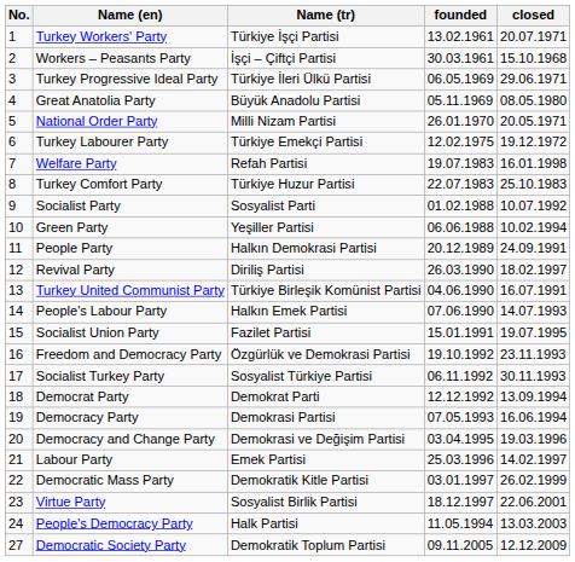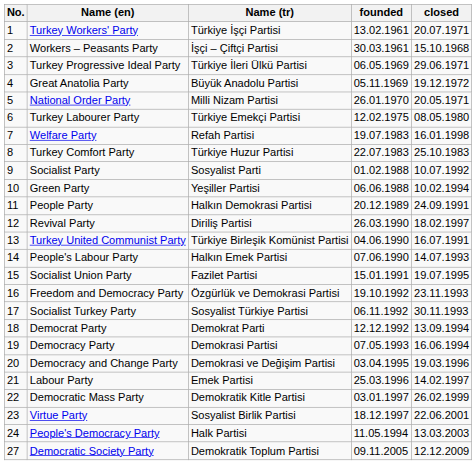 <table class="wikitable collapsible collapsed">
 <tr>
 <th>No.</th>
 <th>Name (en)</th>
 <th>Name (tr)</th>
 <th>founded</th>
 <th>closed</th>
 </tr>
 <tr>
 <td>1</td>
 <td><a href='#'>Turkey Workers' Party</a></td>
 <td>Türkiye İşçi Partisi</td>
 <td>13.02.1961</td>
 <td>20.07.1971</td>
 </tr>
 <tr>
 <td>2</td>
 <td>Workers – Peasants Party</td>
 <td>İşçi – Çiftçi Partisi</td>
 <td>30.03.1961</td>
 <td>15.10.1968</td>
 </tr>
 <tr>
 <td>3</td>
 <td>Turkey Progressive Ideal Party</td>
 <td>Türkiye İleri Ülkü Partisi</td>
 <td>06.05.1969</td>
 <td>29.06.1971</td>
 </tr>
 <tr>
 <td>4</td>
 <td>Great Anatolia Party</td>
 <td>Büyük Anadolu Partisi</td>
 <td>05.11.1969</td>
-<td>08.05.1980</td>
+<td>19.12.1972</td>
 </tr>
 <tr>
 <td>5</td>
 <td><a href='#'>National Order Party</a></td>
 <td>Milli Nizam Partisi</td>
 <td>26.01.1970</td>
 <td>20.05.1971</td>
 </tr>
 <tr>
 <td>6</td>
 <td>Turkey Labourer Party</td>
 <td>Türkiye Emekçi Partisi</td>
 <td>12.02.1975</td>
-<td>19.12.1972</td>
+<td>08.05.1980</td>
 </tr>
 <tr>
 <td>7</td>
 <td><a href='#'>Welfare Party</a></td>
 <td>Refah Partisi</td>
 <td>19.07.1983</td>
 <td>16.01.1998</td>
 </tr>
 <tr>
 <td>8</td>
 <td>Turkey Comfort Party</td>
 <td>Türkiye Huzur Partisi</td>
 <td>22.07.1983</td>
 <td>25.10.1983</td>
 </tr>
 <tr>
 <td>9</td>
 <td>Socialist Party</td>
 <td>Sosyalist Parti</td>
 <td>01.02.1988</td>
 <td>10.07.1992</td>
 </tr>
 <tr>
 <td>10</td>
 <td>Green Party</td>
 <td>Yeşiller Partisi</td>
 <td>06.06.1988</td>
 <td>10.02.1994</td>
 </tr>
 <tr>
 <td>11</td>
 <td>People Party</td>
 <td>Halkın Demokrasi Partisi</td>
 <td>20.12.1989</td>
 <td>24.09.1991</td>
 </tr>
 <tr>
 <td>12</td>
 <td>Revival Party</td>
 <td>Diriliş Partisi</td>
 <td>26.03.1990</td>
 <td>18.02.1997</td>
 </tr>
 <tr>
 <td>13</td>
 <td><a href='#'>Turkey United Communist Party</a></td>
 <td>Türkiye Birleşik Komünist Partisi</td>
 <td>04.06.1990</td>
 <td>16.07.1991</td>
 </tr>
 <tr>
 <td>14</td>
 <td>People's Labour Party</td>
 <td>Halkın Emek Partisi</td>
 <td>07.06.1990</td>
 <td>14.07.1993</td>
 </tr>
 <tr>
 <td>15</td>
 <td>Socialist Union Party</td>
 <td>Fazilet Partisi</td>
 <td>15.01.1991</td>
 <td>19.07.1995</td>
 </tr>
 <tr>
 <td>16</td>
 <td>Freedom and Democracy Party</td>
 <td>Özgürlük ve Demokrasi Partisi</td>
 <td>19.10.1992</td>
 <td>23.11.1993</td>
 </tr>
 <tr>
 <td>17</td>
 <td>Socialist Turkey Party</td>
 <td>Sosyalist Türkiye Partisi</td>
 <td>06.11.1992</td>
 <td>30.11.1993</td>
 </tr>
 <tr>
 <td>18</td>
 <td>Democrat Party</td>
 <td>Demokrat Parti</td>
 <td>12.12.1992</td>
 <td>13.09.1994</td>
 </tr>
 <tr>
 <td>19</td>
 <td>Democracy Party</td>
 <td>Demokrasi Partisi</td>
 <td>07.05.1993</td>
 <td>16.06.1994</td>
 </tr>
 <tr>
 <td>20</td>
 <td>Democracy and Change Party</td>
 <td>Demokrasi ve Değişim Partisi</td>
 <td>03.04.1995</td>
 <td>19.03.1996</td>
 </tr>
 <tr>
 <td>21</td>
 <td>Labour Party</td>
 <td>Emek Partisi</td>
 <td>25.03.1996</td>
 <td>14.02.1997</td>
 </tr>
 <tr>
 <td>22</td>
 <td>Democratic Mass Party</td>
 <td>Demokratik Kitle Partisi</td>
 <td>03.01.1997</td>
 <td>26.02.1999</td>
 </tr>
 <tr>
 <td>23</td>
 <td><a href='#'>Virtue Party</a></td>
 <td>Sosyalist Birlik Partisi</td>
 <td>18.12.1997</td>
 <td>22.06.2001</td>
 </tr>
 <tr>
 <td>24</td>
 <td><a href='#'>People's Democracy Party</a></td>
 <td>Halk Partisi</td>
 <td>11.05.1994</td>
 <td>13.03.2003</td>
 </tr>
 <tr>
 <td>27</td>
 <td><a href='#'>Democratic Society Party</a></td>
 <td>Demokratik Toplum Partisi</td>
 <td>09.11.2005</td>
 <td>12.12.2009</td>
 </tr>
 </table>
